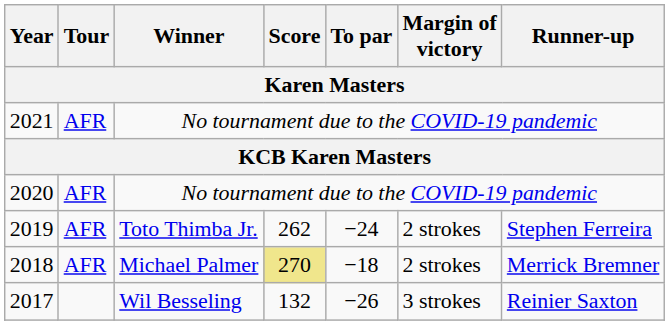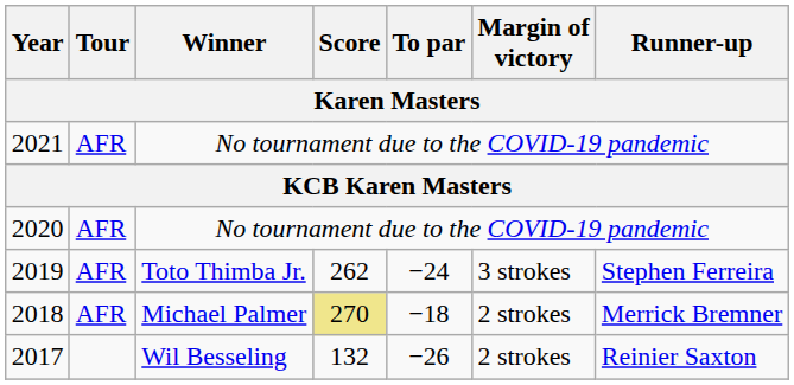 <table class=wikitable style="font-size:95%">
 <tr>
 <th>Year</th>
 <th>Tour</th>
 <th>Winner</th>
 <th>Score</th>
 <th>To par</th>
 <th>Margin of<br>victory</th>
 <th>Runner-up</th>
 </tr>
 <tr>
 <th colspan=7>Karen Masters</th>
 </tr>
 <tr>
 <td>2021</td>
 <td><a href='#'>AFR</a></td>
 <td colspan=5 align=center><em>No tournament due to the <a href='#'>COVID-19 pandemic</a></em></td>
 </tr>
 <tr>
 <th colspan=7>KCB Karen Masters</th>
 </tr>
 <tr>
 <td>2020</td>
 <td><a href='#'>AFR</a></td>
 <td colspan=5 align=center><em>No tournament due to the <a href='#'>COVID-19 pandemic</a></em></td>
 </tr>
 <tr>
 <td>2019</td>
 <td><a href='#'>AFR</a></td>
 <td> <a href='#'>Toto Thimba Jr.</a></td>
 <td align=center>262</td>
 <td align=center>−24</td>
-<td>2 strokes</td>
+<td>3 strokes</td>
 <td> <a href='#'>Stephen Ferreira</a></td>
 </tr>
 <tr>
 <td>2018</td>
 <td><a href='#'>AFR</a></td>
 <td> <a href='#'>Michael Palmer</a></td>
 <td align=center style="background: khaki;">270</td>
 <td align=center>−18</td>
 <td>2 strokes</td>
 <td> <a href='#'>Merrick Bremner</a></td>
 </tr>
 <tr>
 <td>2017</td>
 <td></td>
 <td> <a href='#'>Wil Besseling</a></td>
 <td align=center>132</td>
 <td align=center>−26</td>
-<td>3 strokes</td>
+<td>2 strokes</td>
 <td> <a href='#'>Reinier Saxton</a></td>
 </tr>
 </table>
